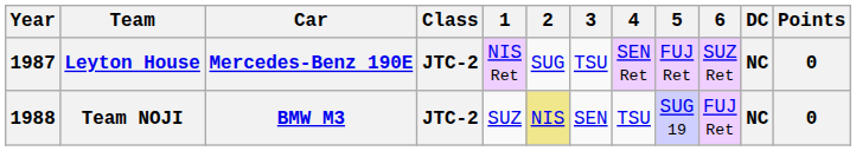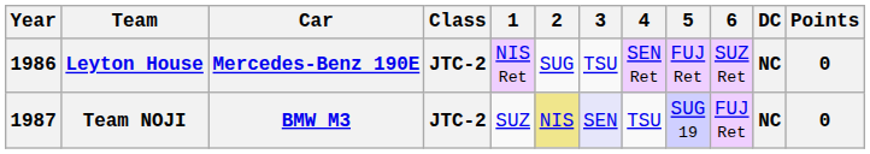 <table class="wikitable" style="text-align:center; font-size:90%">
 <tr>
 <th>Year</th>
 <th>Team</th>
 <th>Car</th>
 <th>Class</th>
 <th>1</th>
 <th>2</th>
 <th>3</th>
 <th>4</th>
 <th>5</th>
 <th>6</th>
 <th>DC</th>
 <th>Points</th>
 </tr>
 <tr>
-<th>1987</th>
+<th>1986</th>
 <th><a href='#'>Leyton House</a></th>
 <th><a href='#'>Mercedes-Benz 190E</a></th>
 <th>JTC-2</th>
 <td bgcolor="#EFCFFF"><a href='#'>NIS</a><br><small>Ret</small></td>
 <td><a href='#'>SUG</a></td>
 <td><a href='#'>TSU</a></td>
 <td bgcolor="#EFCFFF"><a href='#'>SEN</a><br><small>Ret</small></td>
 <td bgcolor="#EFCFFF"><a href='#'>FUJ</a><br><small>Ret</small></td>
 <td bgcolor="#EFCFFF"><a href='#'>SUZ</a><br><small>Ret</small></td>
 <th>NC</th>
 <th>0</th>
 </tr>
 <tr>
-<th>1988</th>
+<th>1987</th>
 <th>Team NOJI</th>
 <th><a href='#'>BMW M3</a></th>
 <th>JTC-2</th>
 <td><a href='#'>SUZ</a></td>
 <td style="background: khaki;"><a href='#'>NIS</a></td>
-<td><a href='#'>SEN</a></td>
+<td style="background: lavender;"><a href='#'>SEN</a></td>
 <td><a href='#'>TSU</a></td>
 <td bgcolor="#CFCFFF"><a href='#'>SUG</a><br><small>19</small></td>
 <td bgcolor="#EFCFFF"><a href='#'>FUJ</a><br><small>Ret</small></td>
 <th>NC</th>
 <th>0</th>
 </tr>
 </table>
